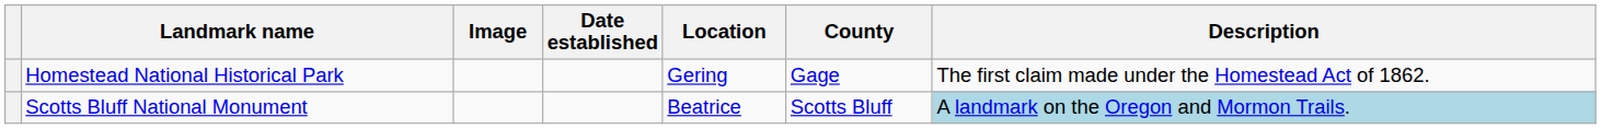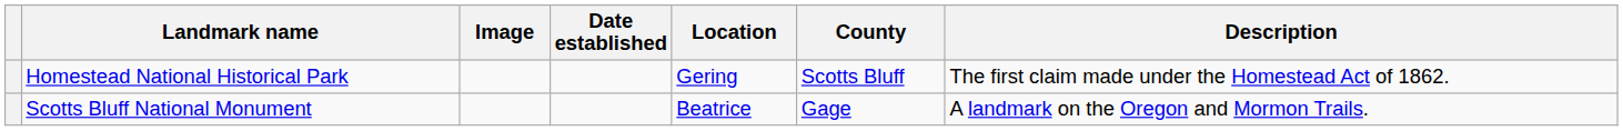 <table class="wikitable sortable" style="width:100%; margin-right:0">
 <tr>
 <th width="1%"></th>
 <th><strong>Landmark name</strong><br></th>
 <th class="unsortable"><strong>Image</strong></th>
 <th width="5%" date><strong>Date established</strong></th>
 <th><strong>Location</strong></th>
 <th><strong>County</strong></th>
 <th class="unsortable"><strong>Description</strong></th>
 </tr>
 <tr>
 <th></th>
 <td><a href='#'>Homestead National Historical Park</a></td>
 <td></td>
 <td></td>
 <td><a href='#'>Gering</a></td>
-<td><a href='#'>Gage</a></td>
+<td><a href='#'>Scotts Bluff</a></td>
 <td>The first claim made under the <a href='#'>Homestead Act</a> of 1862.</td>
 </tr>
 <tr>
 <th></th>
 <td><a href='#'>Scotts Bluff National Monument</a></td>
 <td></td>
 <td></td>
 <td><a href='#'>Beatrice</a></td>
-<td><a href='#'>Scotts Bluff</a></td>
-<td style="background: lightblue;">A <a href='#'>landmark</a> on the <a href='#'>Oregon</a> and <a href='#'>Mormon Trails</a>.</td>
+<td><a href='#'>Gage</a></td>
+<td>A <a href='#'>landmark</a> on the <a href='#'>Oregon</a> and <a href='#'>Mormon Trails</a>.</td>
 </tr>
 </table>
